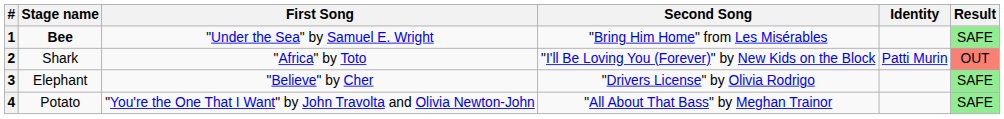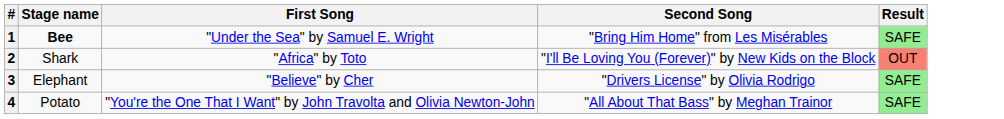 <table class="wikitable plainrowheaders" style="text-align: center;">
 <tr>
 <th>#</th>
 <th>Stage name</th>
 <th>First Song</th>
 <th>Second Song</th>
-<th>Identity</th>
 <th>Result</th>
 </tr>
 <tr>
 <th>1</th>
 <td><strong>Bee</strong></td>
 <td>"<a href='#'>Under the Sea</a>" by <a href='#'>Samuel E. Wright</a></td>
 <td>"<a href='#'>Bring Him Home</a>" from <a href='#'>Les Misérables</a></td>
-<td></td>
 <td bgcolor=lightgreen>SAFE</td>
 </tr>
 <tr>
 <th>2</th>
 <td>Shark</td>
 <td>"<a href='#'>Africa</a>" by <a href='#'>Toto</a></td>
 <td>"<a href='#'>I'll Be Loving You (Forever)</a>" by <a href='#'>New Kids on the Block</a></td>
-<td><a href='#'>Patti Murin</a></td>
 <td bgcolor=salmon>OUT</td>
 </tr>
 <tr>
 <th>3</th>
 <td>Elephant</td>
 <td>"<a href='#'>Believe</a>" by <a href='#'>Cher</a></td>
 <td>"<a href='#'>Drivers License</a>" by <a href='#'>Olivia Rodrigo</a></td>
-<td></td>
 <td bgcolor=lightgreen>SAFE</td>
 </tr>
 <tr>
 <th>4</th>
 <td>Potato</td>
 <td>"<a href='#'>You're the One That I Want</a>" by <a href='#'>John Travolta</a> and <a href='#'>Olivia Newton-John</a></td>
 <td>"<a href='#'>All About That Bass</a>" by <a href='#'>Meghan Trainor</a></td>
-<td></td>
 <td bgcolor=lightgreen>SAFE</td>
 </tr>
 </table>
